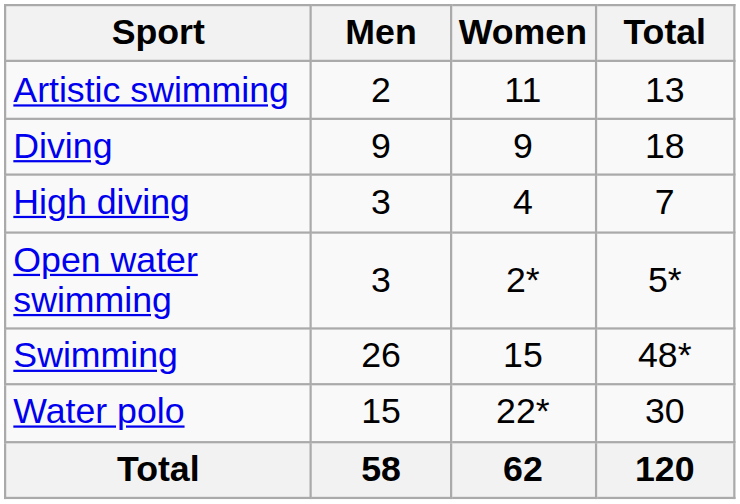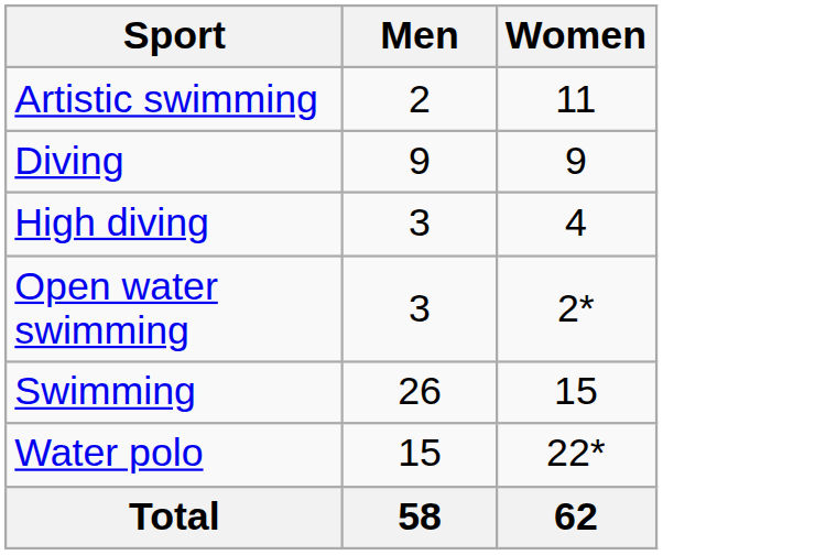 <table class="wikitable sortable" style="text-align:center;">
 <tr>
 <th width=130>Sport</th>
 <th width=55>Men</th>
 <th width=55>Women</th>
-<th width=55>Total</th>
 </tr>
 <tr>
 <td align=left><a href='#'>Artistic swimming</a></td>
 <td>2</td>
 <td>11</td>
-<td>13</td>
 </tr>
 <tr>
 <td align=left><a href='#'>Diving</a></td>
 <td>9</td>
 <td>9</td>
-<td>18</td>
 </tr>
 <tr>
 <td align=left><a href='#'>High diving</a></td>
 <td>3</td>
 <td>4</td>
-<td>7</td>
 </tr>
 <tr>
 <td align=left><a href='#'>Open water swimming</a></td>
 <td>3</td>
 <td>2*</td>
-<td>5*</td>
 </tr>
 <tr>
 <td align=left><a href='#'>Swimming</a></td>
 <td>26</td>
 <td>15</td>
-<td>48*</td>
 </tr>
 <tr>
 <td align=left><a href='#'>Water polo</a></td>
 <td>15</td>
 <td>22*</td>
-<td>30</td>
 </tr>
 <tr>
 <th>Total</th>
 <th>58</th>
 <th>62</th>
-<th><strong>120</strong></th>
 </tr>
 </table>
